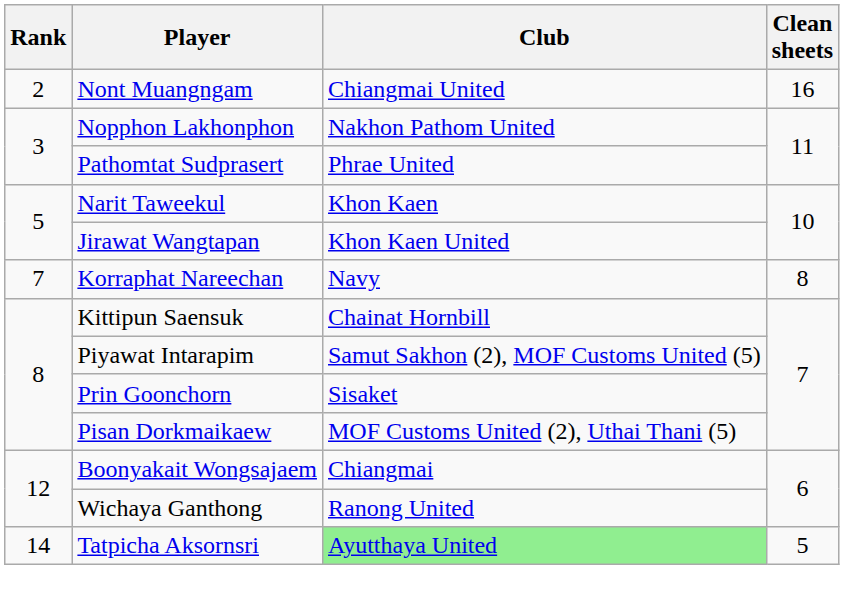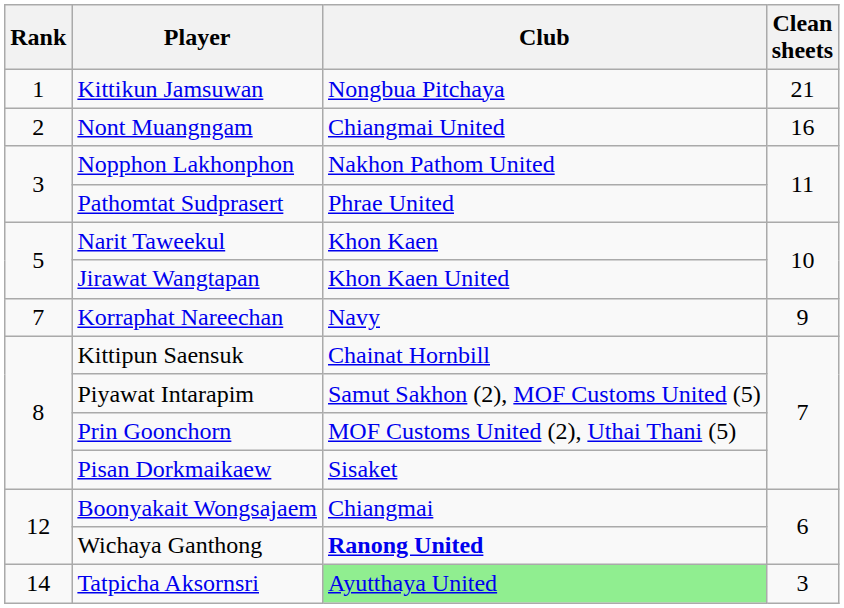 <table class="wikitable" style="text-align:center">
 <tr>
 <th>Rank</th>
 <th>Player</th>
 <th>Club</th>
 <th>Clean<br>sheets</th>
+</tr>
+<tr>
+<td>1</td>
+<td align="left"> <a href='#'>Kittikun Jamsuwan</a></td>
+<td align="left"><a href='#'>Nongbua Pitchaya</a></td>
+<td>21</td>
 </tr>
 <tr>
 <td>2</td>
 <td align="left"> <a href='#'>Nont Muangngam</a></td>
 <td align="left"><a href='#'>Chiangmai United</a></td>
 <td>16</td>
 </tr>
 <tr>
 <td rowspan="2">3</td>
 <td align="left"> <a href='#'>Nopphon Lakhonphon</a></td>
 <td align="left"><a href='#'>Nakhon Pathom United</a></td>
 <td rowspan="2">11</td>
 </tr>
 <tr>
 <td align="left"> <a href='#'>Pathomtat Sudprasert</a></td>
 <td align="left"><a href='#'>Phrae United</a></td>
 </tr>
 <tr>
 <td rowspan="2">5</td>
 <td align="left"> <a href='#'>Narit Taweekul</a></td>
 <td align="left"><a href='#'>Khon Kaen</a></td>
 <td rowspan="2">10</td>
 </tr>
 <tr>
 <td align="left"> <a href='#'>Jirawat Wangtapan</a></td>
 <td align="left"><a href='#'>Khon Kaen United</a></td>
 </tr>
 <tr>
 <td>7</td>
 <td align="left"> <a href='#'>Korraphat Nareechan</a></td>
 <td align="left"><a href='#'>Navy</a></td>
-<td>8</td>
+<td>9</td>
 </tr>
 <tr>
 <td rowspan="4">8</td>
 <td align="left"> Kittipun Saensuk</td>
 <td align="left"><a href='#'>Chainat Hornbill</a></td>
 <td rowspan="4">7</td>
 </tr>
 <tr>
 <td align="left"> Piyawat Intarapim</td>
 <td align="left"><a href='#'>Samut Sakhon</a> (2), <a href='#'>MOF Customs United</a> (5)</td>
 </tr>
 <tr>
 <td align="left"> <a href='#'>Prin Goonchorn</a></td>
-<td align="left"><a href='#'>Sisaket</a></td>
+<td align="left"><a href='#'>MOF Customs United</a> (2), <a href='#'>Uthai Thani</a> (5)</td>
 </tr>
 <tr>
 <td align="left"> <a href='#'>Pisan Dorkmaikaew</a></td>
-<td align="left"><a href='#'>MOF Customs United</a> (2), <a href='#'>Uthai Thani</a> (5)</td>
+<td align="left"><a href='#'>Sisaket</a></td>
 </tr>
 <tr>
 <td rowspan="2">12</td>
 <td align="left"> <a href='#'>Boonyakait Wongsajaem</a></td>
 <td align="left"><a href='#'>Chiangmai</a></td>
 <td rowspan="2">6</td>
 </tr>
 <tr>
 <td align="left"> Wichaya Ganthong</td>
-<td align="left"><a href='#'>Ranong United</a></td>
+<td align="left"><strong><a href='#'>Ranong United</a></strong></td>
 </tr>
 <tr>
 <td>14</td>
 <td align="left"> <a href='#'>Tatpicha Aksornsri</a></td>
 <td align="left" style="background: lightgreen;"><a href='#'>Ayutthaya United</a></td>
-<td>5</td>
+<td>3</td>
 </tr>
 </table>
